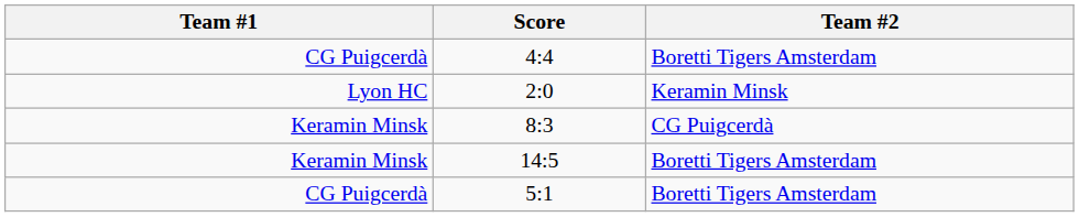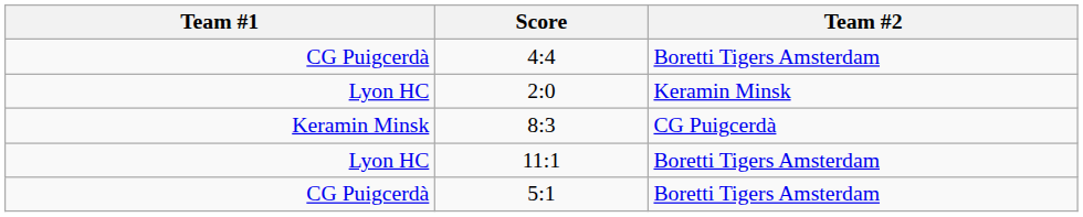 <table class="wikitable" style="text-align: center;">
 <tr>
 <th width=22%>Team #1</th>
 <th width=11%>Score</th>
 <th width=22%>Team #2</th>
 </tr>
 <tr>
 <td style="text-align: right;"><a href='#'>CG Puigcerdà</a> </td>
 <td>4:4</td>
 <td style="text-align: left;"> <a href='#'>Boretti Tigers Amsterdam</a></td>
 </tr>
 <tr>
 <td style="text-align: right;"><a href='#'>Lyon HC</a> </td>
 <td>2:0</td>
 <td style="text-align: left;"> <a href='#'>Keramin Minsk</a></td>
 </tr>
 <tr>
 <td style="text-align: right;"><a href='#'>Keramin Minsk</a> </td>
 <td>8:3</td>
 <td style="text-align: left;"> <a href='#'>CG Puigcerdà</a></td>
 </tr>
 <tr>
-<td style="text-align: right;"><a href='#'>Keramin Minsk</a> </td>
-<td>14:5</td>
+<td style="text-align: right;"><a href='#'>Lyon HC</a> </td>
+<td>11:1</td>
 <td style="text-align: left;"> <a href='#'>Boretti Tigers Amsterdam</a></td>
 </tr>
 <tr>
 <td style="text-align: right;"><a href='#'>CG Puigcerdà</a> </td>
 <td>5:1</td>
 <td style="text-align: left;"> <a href='#'>Boretti Tigers Amsterdam</a></td>
 </tr>
 </table>
